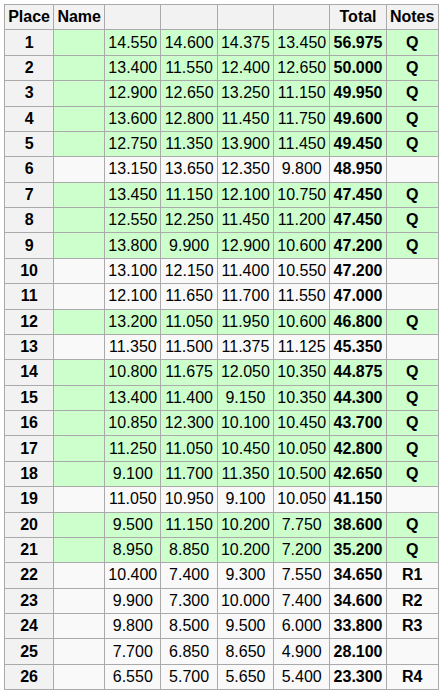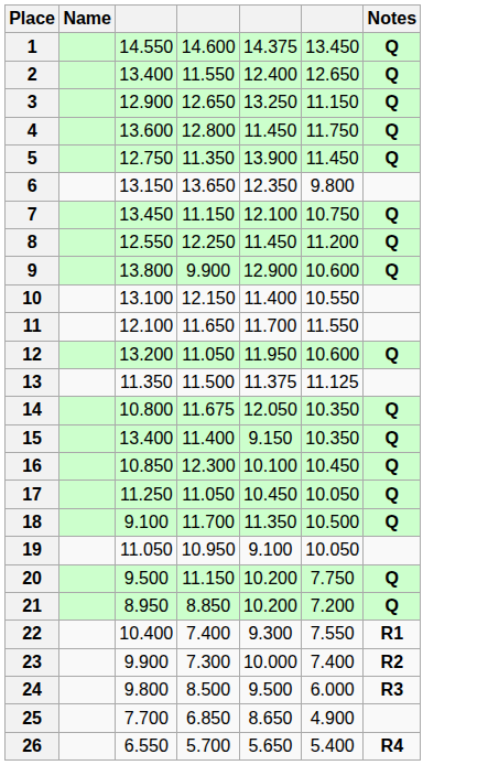 <table class="wikitable sortable" style="text-align:center">
 <tr>
 <th scope=col>Place</th>
 <th scope=col>Name</th>
 <th scope=col></th>
 <th scope=col></th>
 <th scope=col></th>
 <th scope=col></th>
-<th scope=col>Total</th>
 <th>Notes</th>
 </tr>
 <tr bgcolor=#ccffcc>
 <th scope=row>1</th>
 <td align=left></td>
 <td>14.550</td>
 <td>14.600</td>
 <td>14.375</td>
 <td>13.450</td>
-<td><strong>56.975</strong></td>
 <td><strong>Q</strong></td>
 </tr>
 <tr bgcolor=#ccffcc>
 <th scope=row>2</th>
 <td align=left></td>
 <td>13.400</td>
 <td>11.550</td>
 <td>12.400</td>
 <td>12.650</td>
-<td><strong>50.000</strong></td>
 <td><strong>Q</strong></td>
 </tr>
 <tr bgcolor=#ccffcc>
 <th scope=row>3</th>
 <td align=left></td>
 <td>12.900</td>
 <td>12.650</td>
 <td>13.250</td>
 <td>11.150</td>
-<td><strong>49.950</strong></td>
 <td><strong>Q</strong></td>
 </tr>
 <tr bgcolor=#ccffcc>
 <th scope=row>4</th>
 <td align=left></td>
 <td>13.600</td>
 <td>12.800</td>
 <td>11.450</td>
 <td>11.750</td>
-<td><strong>49.600</strong></td>
 <td><strong>Q</strong></td>
 </tr>
 <tr bgcolor=#ccffcc>
 <th scope=row>5</th>
 <td align=left></td>
 <td>12.750</td>
 <td>11.350</td>
 <td>13.900</td>
 <td>11.450</td>
-<td><strong>49.450</strong></td>
 <td><strong>Q</strong></td>
 </tr>
 <tr>
 <th scope=row>6</th>
 <td align=left></td>
 <td>13.150</td>
 <td>13.650</td>
 <td>12.350</td>
 <td>9.800</td>
-<td><strong>48.950</strong></td>
 <td></td>
 </tr>
 <tr bgcolor=#ccffcc>
 <th scope=row>7</th>
 <td align=left></td>
 <td>13.450</td>
 <td>11.150</td>
 <td>12.100</td>
 <td>10.750</td>
-<td><strong>47.450</strong></td>
 <td><strong>Q</strong></td>
 </tr>
 <tr bgcolor=#ccffcc>
 <th scope=row>8</th>
 <td align=left></td>
 <td>12.550</td>
 <td>12.250</td>
 <td>11.450</td>
 <td>11.200</td>
-<td><strong>47.450</strong></td>
 <td><strong>Q</strong></td>
 </tr>
 <tr bgcolor=#ccffcc>
 <th scope=row>9</th>
 <td align=left></td>
 <td>13.800</td>
 <td>9.900</td>
 <td>12.900</td>
 <td>10.600</td>
-<td><strong>47.200</strong></td>
 <td><strong>Q</strong></td>
 </tr>
 <tr>
 <th scope=row>10</th>
 <td align=left></td>
 <td>13.100</td>
 <td>12.150</td>
 <td>11.400</td>
 <td>10.550</td>
-<td><strong>47.200</strong></td>
 <td></td>
 </tr>
 <tr>
 <th scope=row>11</th>
 <td align=left></td>
 <td>12.100</td>
 <td>11.650</td>
 <td>11.700</td>
 <td>11.550</td>
-<td><strong>47.000</strong></td>
 <td></td>
 </tr>
 <tr bgcolor=#ccffcc>
 <th scope=row>12</th>
 <td align=left></td>
 <td>13.200</td>
 <td>11.050</td>
 <td>11.950</td>
 <td>10.600</td>
-<td><strong>46.800</strong></td>
 <td><strong>Q</strong></td>
 </tr>
 <tr>
 <th scope=row>13</th>
 <td align=left></td>
 <td>11.350</td>
 <td>11.500</td>
 <td>11.375</td>
 <td>11.125</td>
-<td><strong>45.350</strong></td>
 <td></td>
 </tr>
 <tr bgcolor=#ccffcc>
 <th scope=row>14</th>
 <td align=left></td>
 <td>10.800</td>
 <td>11.675</td>
 <td>12.050</td>
 <td>10.350</td>
-<td><strong>44.875</strong></td>
 <td><strong>Q</strong></td>
 </tr>
 <tr bgcolor=#ccffcc>
 <th scope=row>15</th>
 <td align=left></td>
 <td>13.400</td>
 <td>11.400</td>
 <td>9.150</td>
 <td>10.350</td>
-<td><strong>44.300</strong></td>
 <td><strong>Q</strong></td>
 </tr>
 <tr bgcolor=#ccffcc>
 <th scope=row>16</th>
 <td align=left></td>
 <td>10.850</td>
 <td>12.300</td>
 <td>10.100</td>
 <td>10.450</td>
-<td><strong>43.700</strong></td>
 <td><strong>Q</strong></td>
 </tr>
 <tr bgcolor=#ccffcc>
 <th scope=row>17</th>
 <td align=left></td>
 <td>11.250</td>
 <td>11.050</td>
 <td>10.450</td>
 <td>10.050</td>
-<td><strong>42.800</strong></td>
 <td><strong>Q</strong></td>
 </tr>
 <tr bgcolor=#ccffcc>
 <th scope=row>18</th>
 <td align=left></td>
 <td>9.100</td>
 <td>11.700</td>
 <td>11.350</td>
 <td>10.500</td>
-<td><strong>42.650</strong></td>
 <td><strong>Q</strong></td>
 </tr>
 <tr>
 <th scope=row>19</th>
 <td align=left></td>
 <td>11.050</td>
 <td>10.950</td>
 <td>9.100</td>
 <td>10.050</td>
-<td><strong>41.150</strong></td>
 <td></td>
 </tr>
 <tr bgcolor=#ccffcc>
 <th scope=row>20</th>
 <td align=left></td>
 <td>9.500</td>
 <td>11.150</td>
 <td>10.200</td>
 <td>7.750</td>
-<td><strong>38.600</strong></td>
 <td><strong>Q</strong></td>
 </tr>
 <tr bgcolor=#ccffcc>
 <th scope=row>21</th>
 <td align=left></td>
 <td>8.950</td>
 <td>8.850</td>
 <td>10.200</td>
 <td>7.200</td>
-<td><strong>35.200</strong></td>
 <td><strong>Q</strong></td>
 </tr>
 <tr>
 <th scope=row>22</th>
 <td align=left></td>
 <td>10.400</td>
 <td>7.400</td>
 <td>9.300</td>
 <td>7.550</td>
-<td><strong>34.650</strong></td>
 <td><strong>R1</strong></td>
 </tr>
 <tr>
 <th scope=row>23</th>
 <td align=left></td>
 <td>9.900</td>
 <td>7.300</td>
 <td>10.000</td>
 <td>7.400</td>
-<td><strong>34.600</strong></td>
 <td><strong>R2</strong></td>
 </tr>
 <tr>
 <th scope=row>24</th>
 <td align=left></td>
 <td>9.800</td>
 <td>8.500</td>
 <td>9.500</td>
 <td>6.000</td>
-<td><strong>33.800</strong></td>
 <td><strong>R3</strong></td>
 </tr>
 <tr>
 <th scope=row>25</th>
 <td align=left></td>
 <td>7.700</td>
 <td>6.850</td>
 <td>8.650</td>
 <td>4.900</td>
-<td><strong>28.100</strong></td>
 <td></td>
 </tr>
 <tr>
 <th scope=row>26</th>
 <td align=left></td>
 <td>6.550</td>
 <td>5.700</td>
 <td>5.650</td>
 <td>5.400</td>
-<td><strong>23.300</strong></td>
 <td><strong>R4</strong></td>
 </tr>
 </table>
